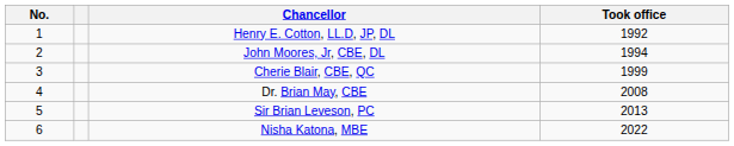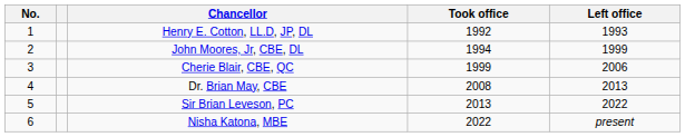 <table class="wikitable" style="text-align:center; width:75%">
 <tr>
 <th>No.</th>
 <th></th>
 <th><a href='#'>Chancellor</a></th>
 <th>Took office</th>
+<th>Left office</th>
 </tr>
 <tr>
 <td>1</td>
 <td></td>
 <td><a href='#'>Henry E. Cotton</a>, <a href='#'>LL.D</a>, <a href='#'>JP</a>, <a href='#'>DL</a></td>
 <td>1992</td>
+<td>1993</td>
 </tr>
 <tr>
 <td>2</td>
 <td></td>
 <td><a href='#'>John Moores, Jr</a>, <a href='#'>CBE</a>, <a href='#'>DL</a></td>
 <td>1994</td>
+<td>1999</td>
 </tr>
 <tr>
 <td>3</td>
 <td></td>
 <td><a href='#'>Cherie Blair</a>, <a href='#'>CBE</a>, <a href='#'>QC</a></td>
 <td>1999</td>
+<td>2006</td>
 </tr>
 <tr>
 <td>4</td>
 <td></td>
 <td>Dr. <a href='#'>Brian May</a>, <a href='#'>CBE</a></td>
 <td>2008</td>
+<td>2013</td>
 </tr>
 <tr>
 <td>5</td>
 <td></td>
 <td><a href='#'>Sir Brian Leveson</a>, <a href='#'>PC</a></td>
 <td>2013</td>
+<td>2022</td>
 </tr>
 <tr>
 <td>6</td>
 <td></td>
 <td><a href='#'>Nisha Katona</a>, <a href='#'>MBE</a></td>
 <td>2022</td>
+<td><em>present</em></td>
 </tr>
 </table>
